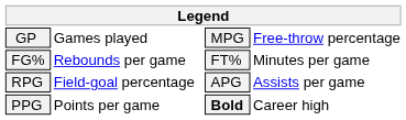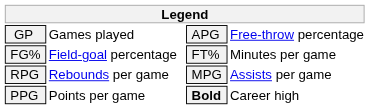 <table class="toccolours" style="font-size: 90%; white-space: nowrap">
 <tr>
 <th colspan="6" style="background:#f2f2f2; border:1px solid #aaa;">Legend</th>
 </tr>
 <tr>
 <td style="background:#f2f2f2; border:1px solid black;">  GP</td>
 <td>Games played</td>
-<td style="background:#f2f2f2; border:1px solid black;"> MPG </td>
+<td style="background:#f2f2f2; border:1px solid black;"> APG </td>
 <td><a href='#'>Free-throw</a> percentage</td>
 </tr>
 <tr>
 <td style="background:#f2f2f2; border:1px solid black;"> FG% </td>
-<td><a href='#'>Rebounds</a> per game</td>
+<td style="padding-right: 8px"><a href='#'>Field-goal</a> percentage</td>
 <td style="background:#f2f2f2; border:1px solid black;"> FT% </td>
 <td>Minutes per game</td>
 </tr>
 <tr>
 <td style="background:#f2f2f2; border:1px solid black;"> RPG </td>
-<td style="padding-right: 8px"><a href='#'>Field-goal</a> percentage</td>
-<td style="background:#f2f2f2; border:1px solid black;"> APG </td>
+<td><a href='#'>Rebounds</a> per game</td>
+<td style="background:#f2f2f2; border:1px solid black;"> MPG </td>
 <td><a href='#'>Assists</a> per game</td>
 </tr>
 <tr>
 <td style="background:#f2f2f2; border:1px solid black;"> PPG </td>
 <td>Points per game</td>
 <td style="background-color: #F2F2F2; border: 1px solid black"> <strong>Bold</strong> </td>
 <td>Career high</td>
 </tr>
 <tr>
 </tr>
 </table>
